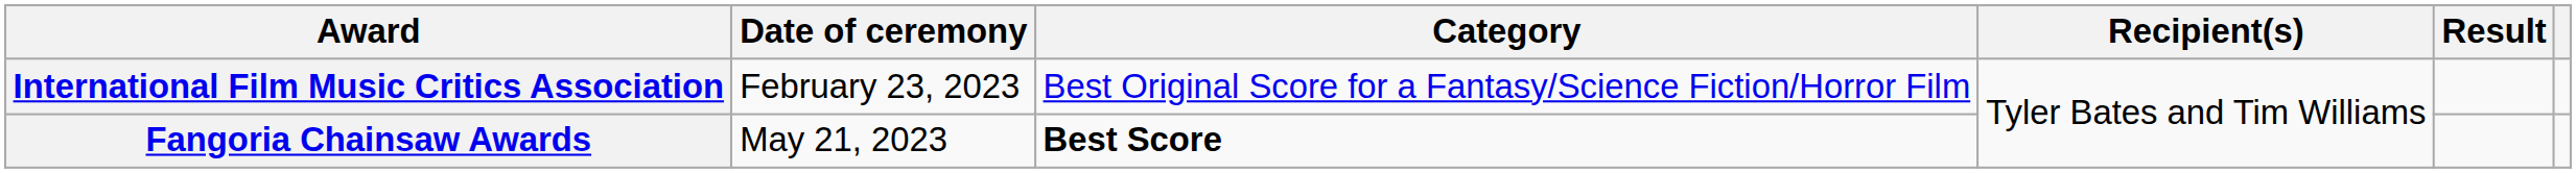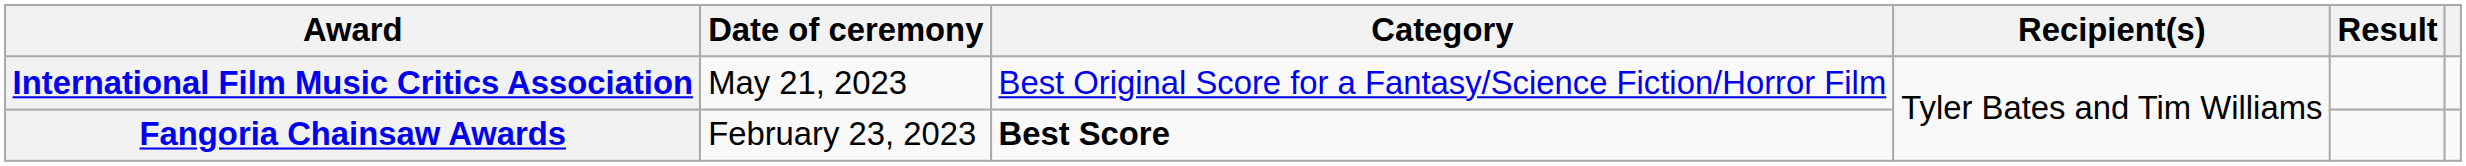 <table class="wikitable sortable plainrowheaders">
 <tr>
 <th scope="col">Award</th>
 <th scope="col">Date of ceremony</th>
 <th scope="col">Category</th>
 <th scope="col">Recipient(s)</th>
 <th scope="col">Result</th>
 <th scope="col" class="unsortable"></th>
 </tr>
 <tr>
 <th scope="row"><a href='#'>International Film Music Critics Association</a></th>
-<td>February 23, 2023</td>
+<td>May 21, 2023</td>
 <td><a href='#'>Best Original Score for a Fantasy/Science Fiction/Horror Film</a></td>
 <td rowspan="2">Tyler Bates and Tim Williams</td>
 <td></td>
 <td></td>
 </tr>
 <tr>
 <th scope="row"><a href='#'>Fangoria Chainsaw Awards</a></th>
-<td>May 21, 2023</td>
+<td>February 23, 2023</td>
 <td><strong>Best Score</strong></td>
 <td></td>
 <td><br></td>
 </tr>
 </table>
